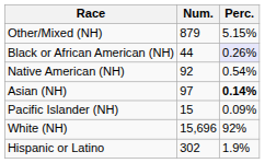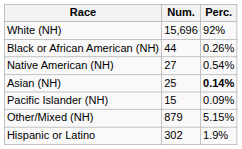 <table class="wikitable">
 <tr>
 <th>Race</th>
 <th>Num.</th>
 <th>Perc.</th>
 </tr>
 <tr>
-<td>Other/Mixed (NH)</td>
-<td>879</td>
-<td>5.15%</td>
+<td>White (NH)</td>
+<td>15,696</td>
+<td>92%</td>
 </tr>
 <tr>
 <td>Black or African American (NH)</td>
 <td>44</td>
-<td style="background: lavender;">0.26%</td>
+<td>0.26%</td>
 </tr>
 <tr>
 <td>Native American (NH)</td>
-<td>92</td>
+<td>27</td>
 <td>0.54%</td>
 </tr>
 <tr>
 <td>Asian (NH)</td>
-<td>97</td>
+<td>25</td>
 <td><strong>0.14%</strong></td>
 </tr>
 <tr>
 <td>Pacific Islander (NH)</td>
 <td>15</td>
 <td>0.09%</td>
 </tr>
 <tr>
-<td>White (NH)</td>
-<td>15,696</td>
-<td>92%</td>
+<td>Other/Mixed (NH)</td>
+<td>879</td>
+<td>5.15%</td>
 </tr>
 <tr>
 <td>Hispanic or Latino</td>
 <td>302</td>
 <td>1.9%</td>
 </tr>
 </table>
